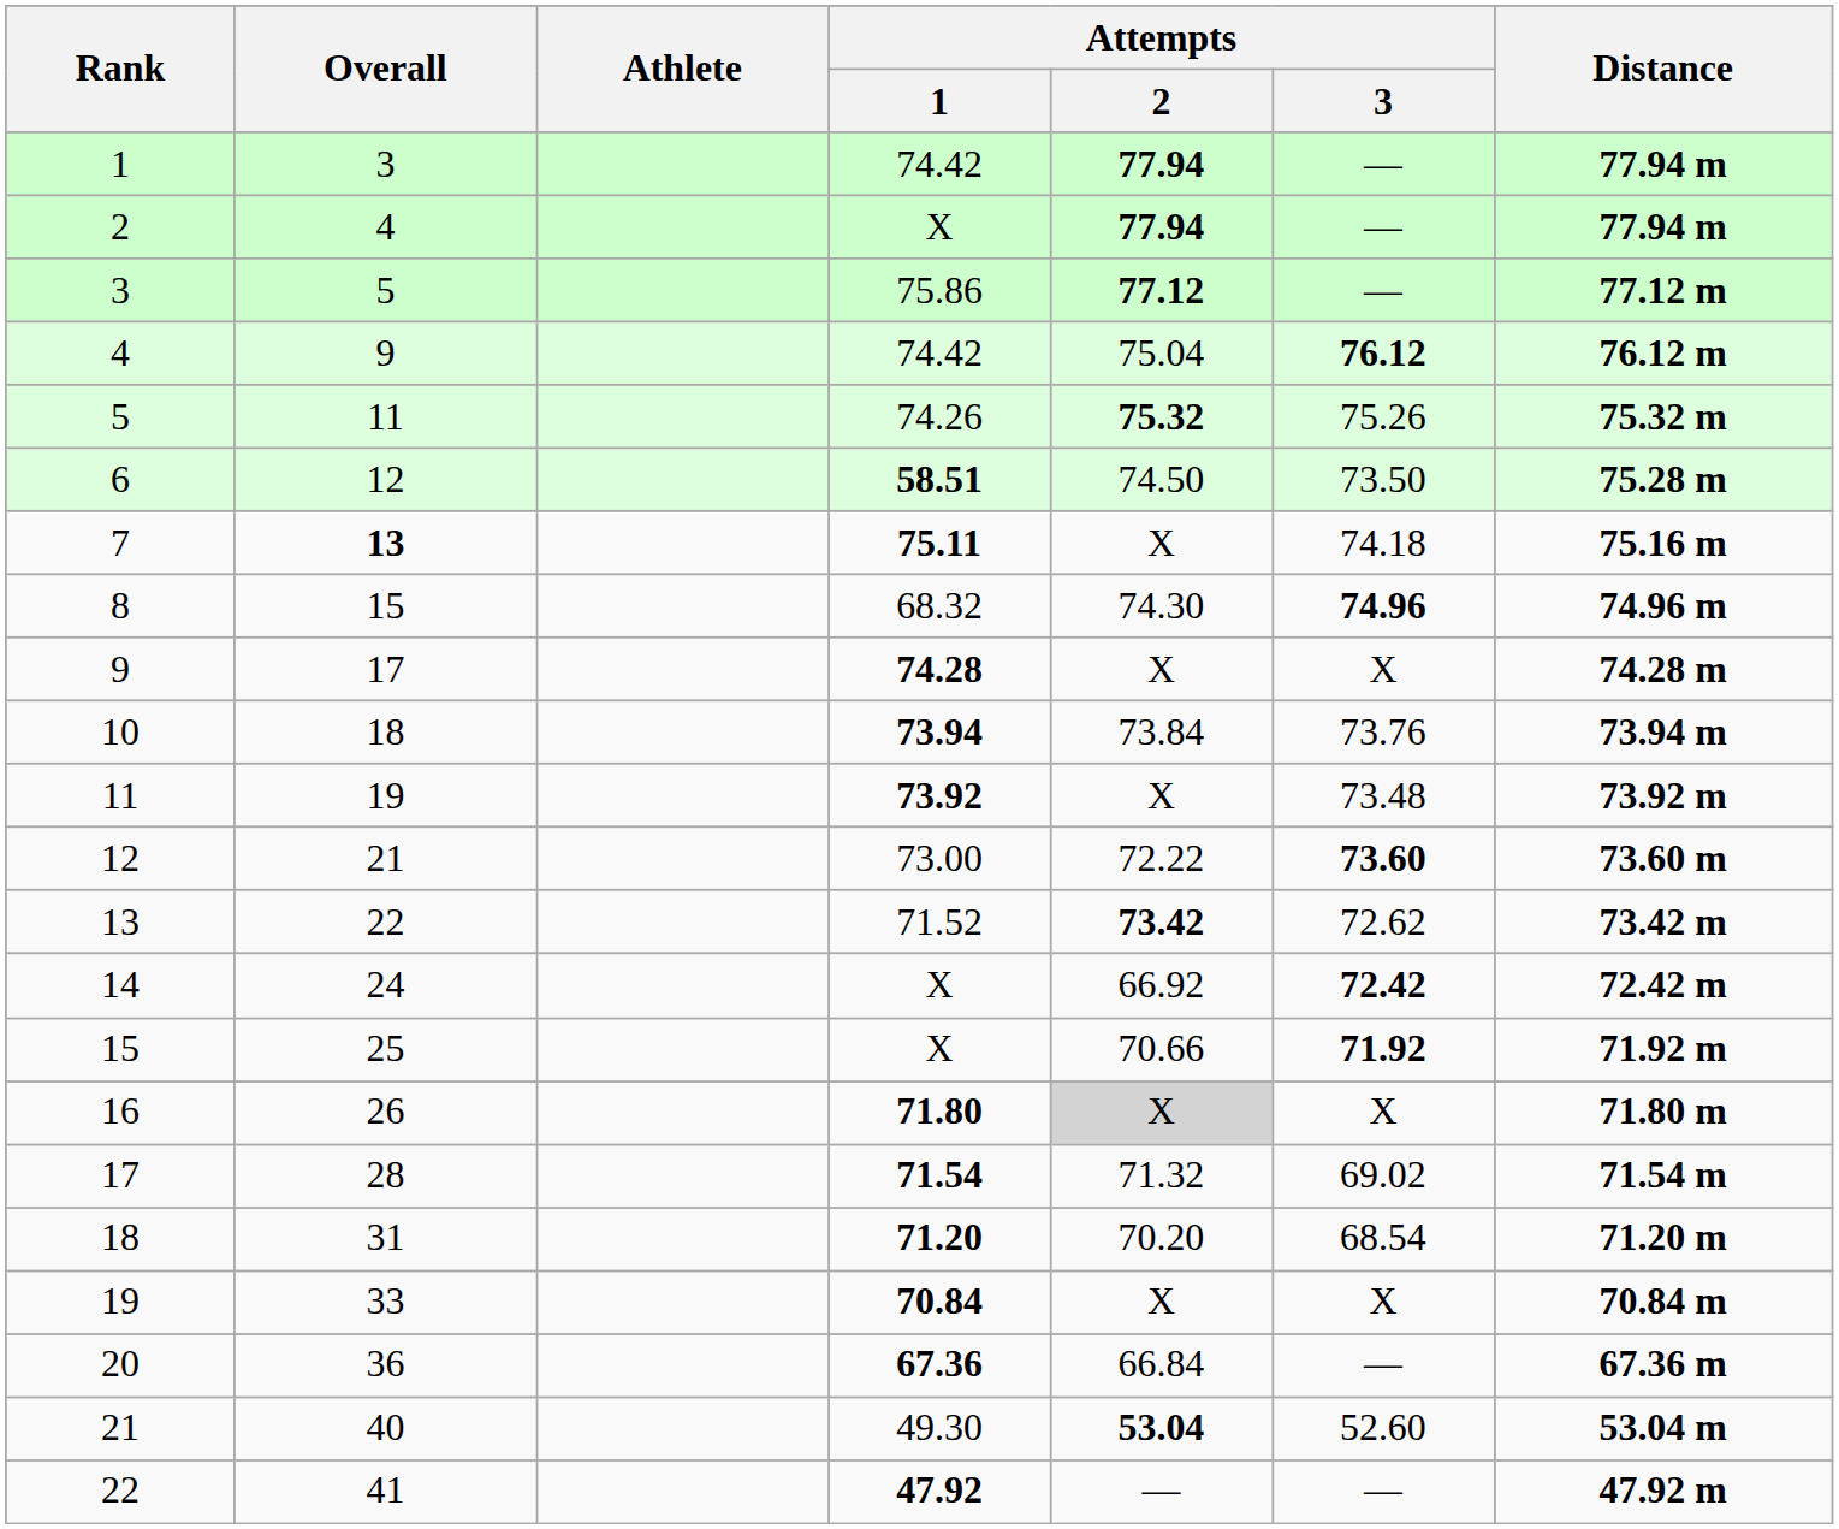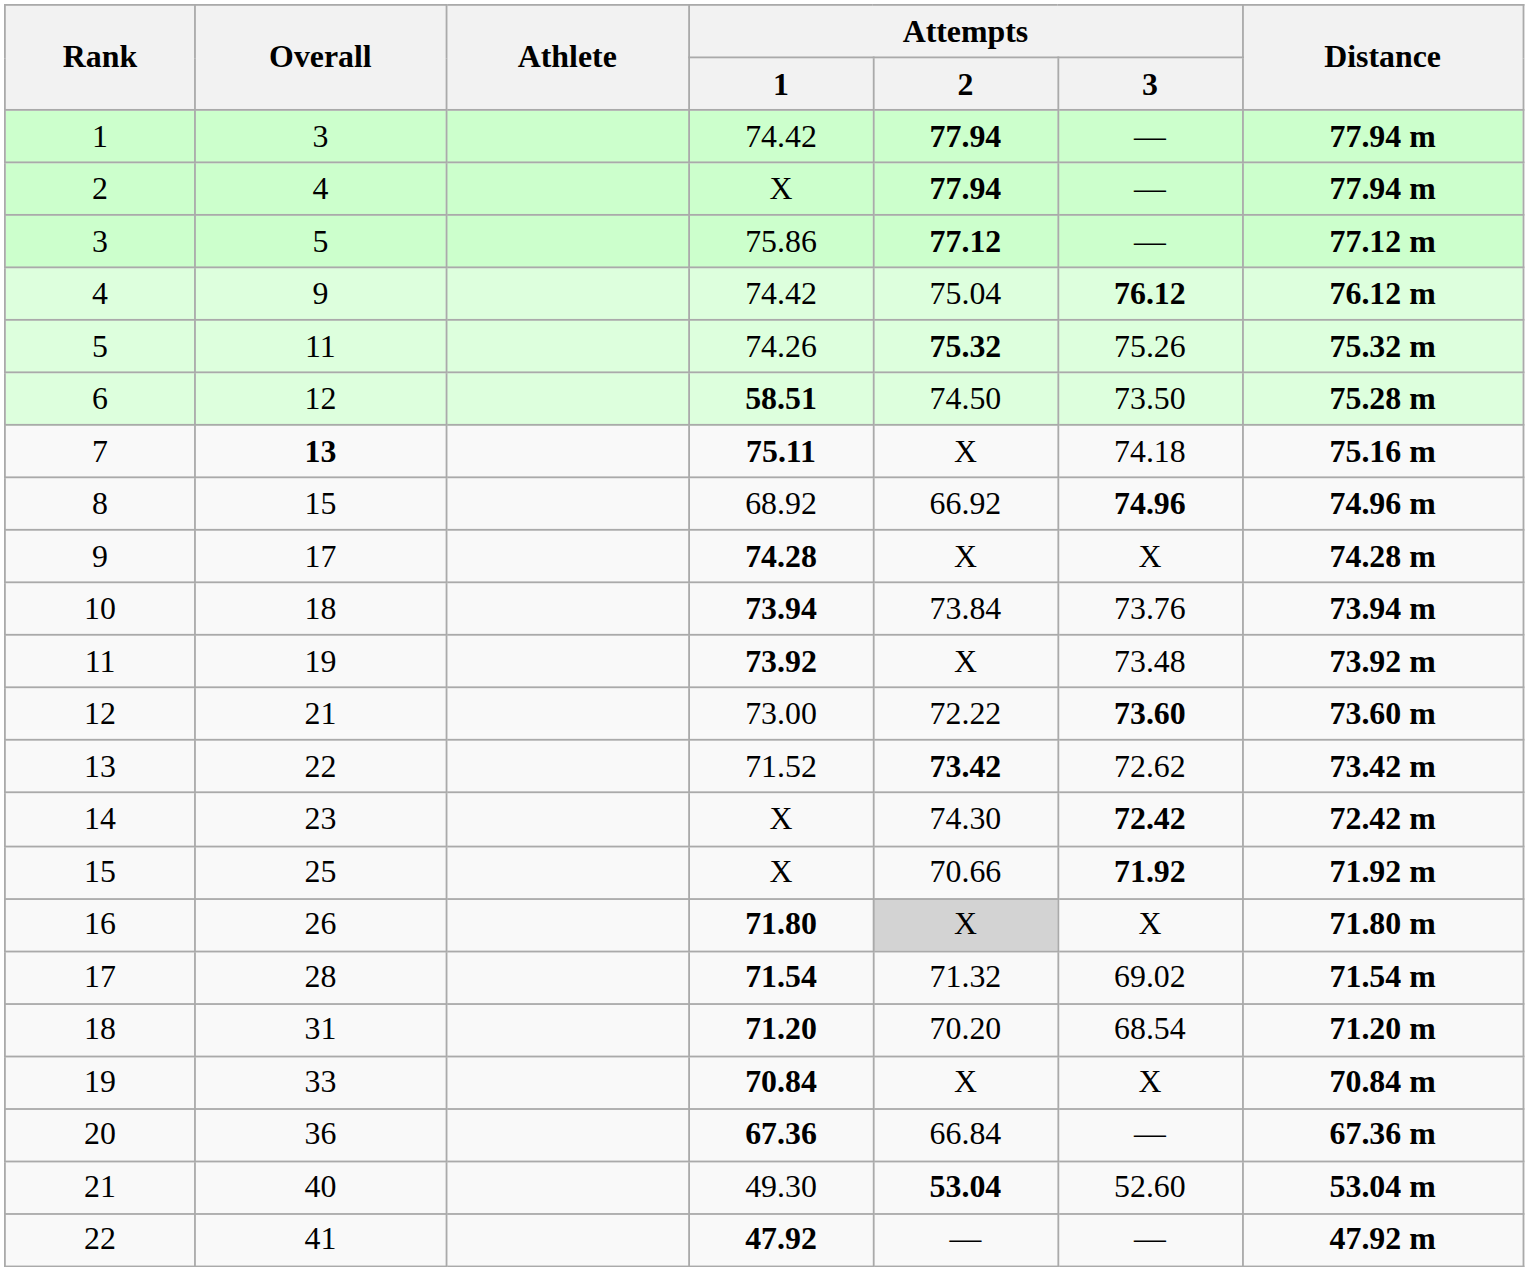 <table class="wikitable" style=" text-align:center; font-size:110%;" width="95%">
 <tr>
 <th rowspan="2">Rank</th>
 <th rowspan="2">Overall</th>
 <th rowspan="2">Athlete</th>
 <th colspan="3">Attempts</th>
 <th rowspan="2">Distance</th>
 </tr>
 <tr>
 <th>1</th>
 <th>2</th>
 <th>3</th>
 </tr>
 <tr style="background:#ccffcc;">
 <td>1</td>
 <td>3</td>
 <td align=left></td>
 <td>74.42</td>
 <td><strong>77.94</strong></td>
 <td>—</td>
 <td><strong>77.94 m </strong></td>
 </tr>
 <tr style="background:#ccffcc;">
 <td>2</td>
 <td>4</td>
 <td align=left></td>
 <td>X</td>
 <td><strong>77.94</strong></td>
 <td>—</td>
 <td><strong>77.94 m </strong></td>
 </tr>
 <tr style="background:#ccffcc;">
 <td>3</td>
 <td>5</td>
 <td align=left></td>
 <td>75.86</td>
 <td><strong>77.12</strong></td>
 <td>—</td>
 <td><strong>77.12 m </strong></td>
 </tr>
 <tr style="background:#ddffdd;">
 <td>4</td>
 <td>9</td>
 <td align=left></td>
 <td>74.42</td>
 <td>75.04</td>
 <td><strong>76.12</strong></td>
 <td><strong>76.12 m </strong></td>
 </tr>
 <tr style="background:#ddffdd;">
 <td>5</td>
 <td>11</td>
 <td align=left></td>
 <td>74.26</td>
 <td><strong>75.32</strong></td>
 <td>75.26</td>
 <td><strong>75.32 m </strong></td>
 </tr>
 <tr style="background:#ddffdd;">
 <td>6</td>
 <td>12</td>
 <td align=left></td>
 <td><strong>58.51</strong></td>
 <td>74.50</td>
 <td>73.50</td>
 <td><strong>75.28 m </strong></td>
 </tr>
 <tr>
 <td>7</td>
 <td><strong>13</strong></td>
 <td align=left></td>
 <td><strong>75.11</strong></td>
 <td>X</td>
 <td>74.18</td>
 <td><strong>75.16 m </strong></td>
 </tr>
 <tr>
 <td>8</td>
 <td>15</td>
 <td align=left></td>
-<td>68.32</td>
-<td>74.30</td>
+<td>68.92</td>
+<td>66.92</td>
 <td><strong>74.96</strong></td>
 <td><strong>74.96 m </strong></td>
 </tr>
 <tr>
 <td>9</td>
 <td>17</td>
 <td align=left></td>
 <td><strong>74.28</strong></td>
 <td>X</td>
 <td>X</td>
 <td><strong>74.28 m </strong></td>
 </tr>
 <tr>
 <td>10</td>
 <td>18</td>
 <td align=left></td>
 <td><strong>73.94</strong></td>
 <td>73.84</td>
 <td>73.76</td>
 <td><strong>73.94 m </strong></td>
 </tr>
 <tr>
 <td>11</td>
 <td>19</td>
 <td align=left></td>
 <td><strong>73.92</strong></td>
 <td>X</td>
 <td>73.48</td>
 <td><strong>73.92 m </strong></td>
 </tr>
 <tr>
 <td>12</td>
 <td>21</td>
 <td align=left></td>
 <td>73.00</td>
 <td>72.22</td>
 <td><strong>73.60</strong></td>
 <td><strong>73.60 m </strong></td>
 </tr>
 <tr>
 <td>13</td>
 <td>22</td>
 <td align=left></td>
 <td>71.52</td>
 <td><strong>73.42</strong></td>
 <td>72.62</td>
 <td><strong>73.42 m </strong></td>
 </tr>
 <tr>
 <td>14</td>
-<td>24</td>
+<td>23</td>
 <td align=left></td>
 <td>X</td>
-<td>66.92</td>
+<td>74.30</td>
 <td><strong>72.42</strong></td>
 <td><strong>72.42 m </strong></td>
 </tr>
 <tr>
 <td>15</td>
 <td>25</td>
 <td align=left></td>
 <td>X</td>
 <td>70.66</td>
 <td><strong>71.92</strong></td>
 <td><strong>71.92 m </strong></td>
 </tr>
 <tr>
 <td>16</td>
 <td>26</td>
 <td align=left></td>
 <td><strong>71.80</strong></td>
 <td style="background: lightgrey;">X</td>
 <td>X</td>
 <td><strong>71.80 m </strong></td>
 </tr>
 <tr>
 <td>17</td>
 <td>28</td>
 <td align=left></td>
 <td><strong>71.54</strong></td>
 <td>71.32</td>
 <td>69.02</td>
 <td><strong>71.54 m </strong></td>
 </tr>
 <tr>
 <td>18</td>
 <td>31</td>
 <td align=left></td>
 <td><strong>71.20</strong></td>
 <td>70.20</td>
 <td>68.54</td>
 <td><strong>71.20 m </strong></td>
 </tr>
 <tr>
 <td>19</td>
 <td>33</td>
 <td align=left></td>
 <td><strong>70.84</strong></td>
 <td>X</td>
 <td>X</td>
 <td><strong>70.84 m </strong></td>
 </tr>
 <tr>
 <td>20</td>
 <td>36</td>
 <td align=left></td>
 <td><strong>67.36</strong></td>
 <td>66.84</td>
 <td>—</td>
 <td><strong>67.36 m  </strong></td>
 </tr>
 <tr>
 <td>21</td>
 <td>40</td>
 <td align=left></td>
 <td>49.30</td>
 <td><strong>53.04</strong></td>
 <td>52.60</td>
 <td><strong>53.04 m </strong></td>
 </tr>
 <tr>
 <td>22</td>
 <td>41</td>
 <td align=left></td>
 <td><strong>47.92</strong></td>
 <td>—</td>
 <td>—</td>
 <td><strong>47.92 m </strong></td>
 </tr>
 </table>
